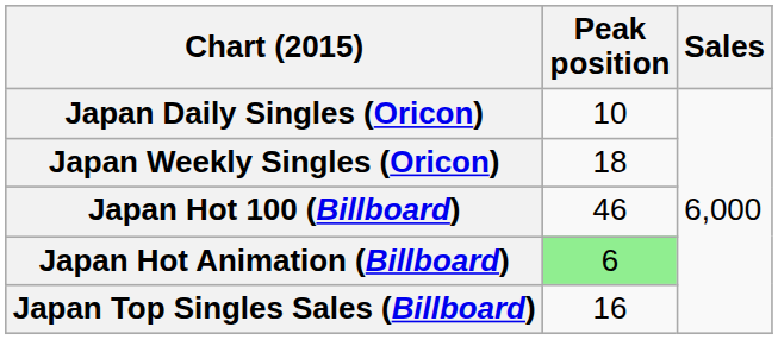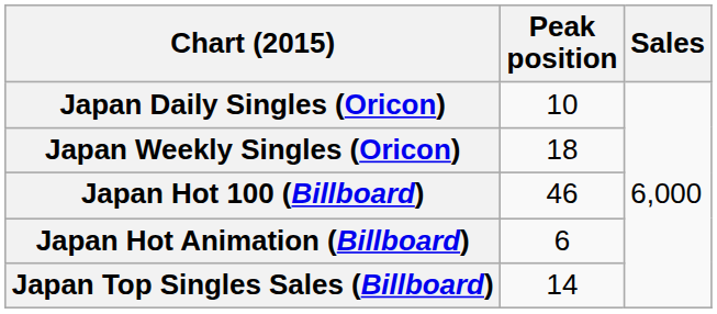 <table class="wikitable sortable plainrowheaders" style="text-align:center;">
 <tr>
 <th scope="col">Chart (2015)</th>
 <th scope="col">Peak<br>position</th>
 <th scope="col">Sales</th>
 </tr>
 <tr>
 <th scope="row">Japan Daily Singles (<a href='#'>Oricon</a>)</th>
 <td style="text-align:center;">10</td>
 <td rowspan="6" style="text-align:left;">6,000</td>
 </tr>
 <tr>
 <th scope="row">Japan Weekly Singles (<a href='#'>Oricon</a>)</th>
 <td style="text-align:center;">18</td>
 </tr>
 <tr>
 <th scope="row">Japan Hot 100 (<em><a href='#'>Billboard</a></em>)</th>
 <td style="text-align:center;">46</td>
 </tr>
 <tr>
 <th scope="row">Japan Hot Animation (<em><a href='#'>Billboard</a></em>)</th>
-<td style="background: lightgreen; text-align:center;">6</td>
+<td style="text-align:center;">6</td>
 </tr>
 <tr>
 <th scope="row">Japan Top Singles Sales (<em><a href='#'>Billboard</a></em>)</th>
-<td style="text-align:center;">16</td>
+<td style="text-align:center;">14</td>
 </tr>
 </table>
